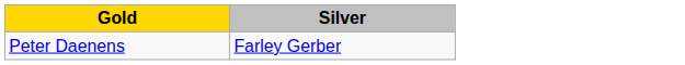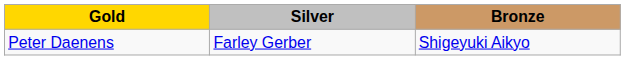 <table class="wikitable" style="text-align:left">
 <tr align="center">
 <td width=200 bgcolor=gold><strong>Gold</strong></td>
 <td width=200 bgcolor=silver><strong>Silver</strong></td>
+<td width=200 bgcolor=CC9966><strong>Bronze</strong></td>
 </tr>
 <tr>
 <td><a href='#'>Peter Daenens</a><br><em></em></td>
 <td><a href='#'>Farley Gerber</a><br><em></em></td>
+<td><a href='#'>Shigeyuki Aikyo</a><br><em></em></td>
 </tr>
 </table>
